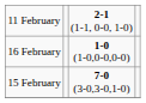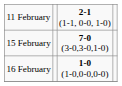 <table bgcolor="#f9f9f9" cellpadding="3" cellspacing="0" border="1" style="font-size: 95%; border: gray solid 1px; border-collapse: collapse; background: #f9f9f9;">
 <tr>
 <td>11 February</td>
 <td></td>
 <td align="center"><strong>2-1</strong><br>(1-1, 0-0, 1-0)</td>
+<td></td>
+</tr>
+<tr>
+<td>15 February</td>
+<td></td>
+<td align="center"><strong>7-0</strong><br>(3-0,3-0,1-0)</td>
 <td></td>
 </tr>
 <tr>
 <td>16 February</td>
 <td></td>
 <td align="center"><strong>1-0</strong><br>(1-0,0-0,0-0)</td>
 <td></td>
 </tr>
 <tr>
-<td>15 February</td>
-<td></td>
-<td align="center"><strong>7-0</strong><br>(3-0,3-0,1-0)</td>
-<td></td>
-</tr>
-<tr>
 </tr>
 </table>
